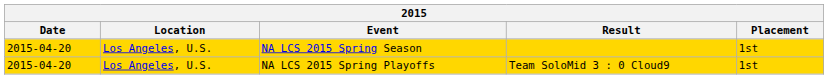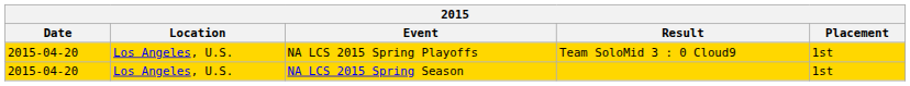 <table class="wikitable" border="4" width="1000px">
 <tr>
 <th colspan="5">2015</th>
 </tr>
 <tr>
 <th>Date</th>
 <th>Location</th>
 <th>Event</th>
 <th>Result</th>
 <th>Placement</th>
 </tr>
 <tr bgcolor="gold">
 <td>2015-04-20</td>
 <td><a href='#'>Los Angeles</a>, U.S.</td>
-<td><a href='#'>NA LCS 2015 Spring</a> Season</td>
-<td></td>
+<td>NA LCS 2015 Spring Playoffs</td>
+<td>Team SoloMid 3 : 0  Cloud9</td>
 <td>1st</td>
 </tr>
 <tr bgcolor="gold">
 <td>2015-04-20</td>
 <td><a href='#'>Los Angeles</a>, U.S.</td>
-<td>NA LCS 2015 Spring Playoffs</td>
-<td>Team SoloMid 3 : 0  Cloud9</td>
+<td><a href='#'>NA LCS 2015 Spring</a> Season</td>
+<td></td>
 <td>1st</td>
 </tr>
 </table>
